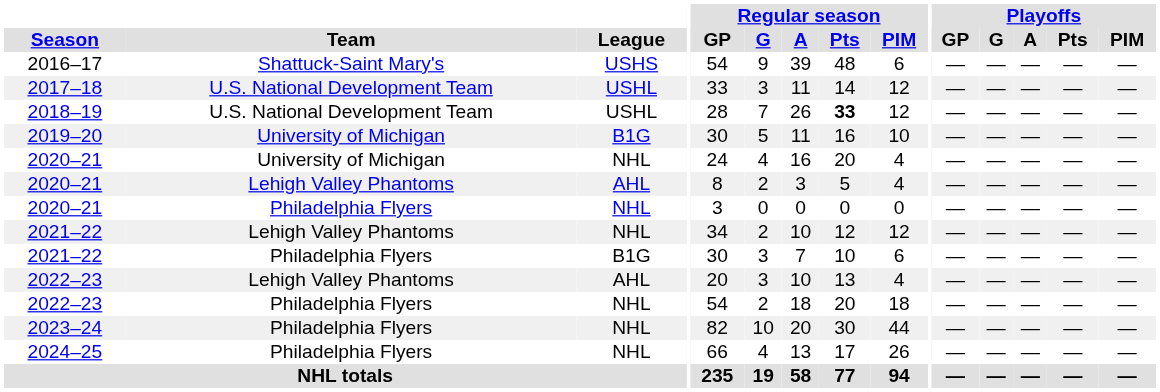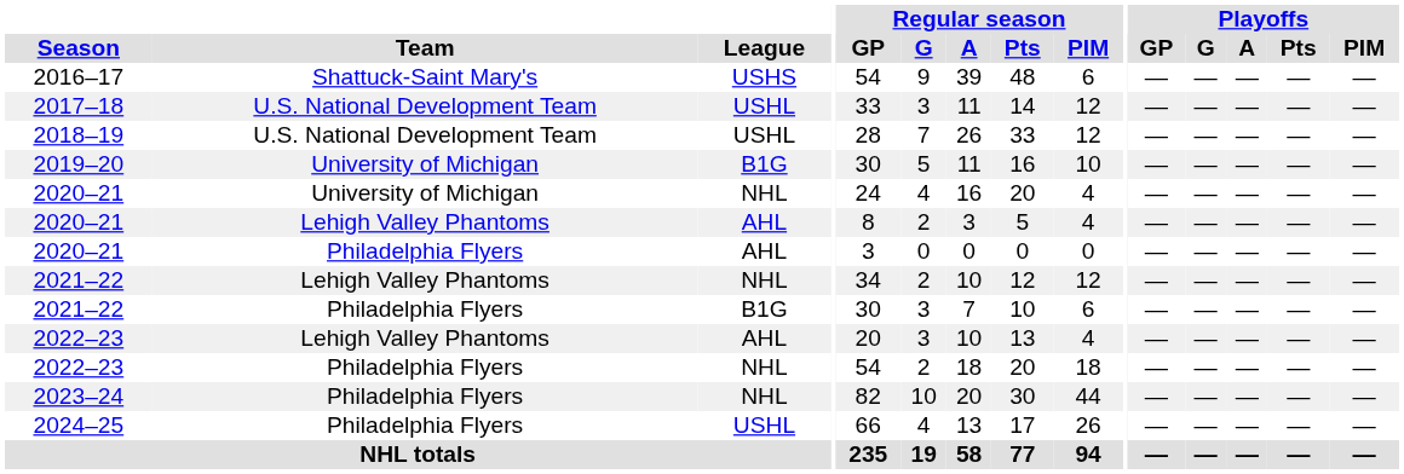 <table border="0" cellpadding="1" cellspacing="0" style="text-align:center; width:60em;">
 <tr bgcolor="#e0e0e0">
 <th colspan="3" bgcolor="#ffffff"></th>
 <th rowspan="99" bgcolor="#ffffff"></th>
 <th colspan="5"><a href='#'>Regular season</a></th>
 <th rowspan="99" bgcolor="#ffffff"></th>
 <th colspan="5"><a href='#'>Playoffs</a></th>
 </tr>
 <tr bgcolor="#e0e0e0">
 <th><a href='#'>Season</a></th>
 <th>Team</th>
 <th>League</th>
 <th>GP</th>
 <th><a href='#'>G</a></th>
 <th><a href='#'>A</a></th>
 <th><a href='#'>Pts</a></th>
 <th><a href='#'>PIM</a></th>
 <th>GP</th>
 <th>G</th>
 <th>A</th>
 <th>Pts</th>
 <th>PIM</th>
 </tr>
 <tr>
 <td>2016–17</td>
 <td><a href='#'>Shattuck-Saint Mary's</a></td>
 <td><a href='#'>USHS</a></td>
 <td>54</td>
 <td>9</td>
 <td>39</td>
 <td>48</td>
 <td>6</td>
 <td>—</td>
 <td>—</td>
 <td>—</td>
 <td>—</td>
 <td>—</td>
 </tr>
 <tr bgcolor="#f0f0f0">
 <td><a href='#'>2017–18</a></td>
 <td><a href='#'>U.S. National Development Team</a></td>
 <td><a href='#'>USHL</a></td>
 <td>33</td>
 <td>3</td>
 <td>11</td>
 <td>14</td>
 <td>12</td>
 <td>—</td>
 <td>—</td>
 <td>—</td>
 <td>—</td>
 <td>—</td>
 </tr>
 <tr>
 <td><a href='#'>2018–19</a></td>
 <td>U.S. National Development Team</td>
 <td>USHL</td>
 <td>28</td>
 <td>7</td>
 <td>26</td>
-<td><strong>33</strong></td>
+<td>33</td>
 <td>12</td>
 <td>—</td>
 <td>—</td>
 <td>—</td>
 <td>—</td>
 <td>—</td>
 </tr>
 <tr bgcolor="#f0f0f0">
 <td><a href='#'>2019–20</a></td>
 <td><a href='#'>University of Michigan</a></td>
 <td><a href='#'>B1G</a></td>
 <td>30</td>
 <td>5</td>
 <td>11</td>
 <td>16</td>
 <td>10</td>
 <td>—</td>
 <td>—</td>
 <td>—</td>
 <td>—</td>
 <td>—</td>
 </tr>
 <tr>
 <td><a href='#'>2020–21</a></td>
 <td>University of Michigan</td>
 <td>NHL</td>
 <td>24</td>
 <td>4</td>
 <td>16</td>
 <td>20</td>
 <td>4</td>
 <td>—</td>
 <td>—</td>
 <td>—</td>
 <td>—</td>
 <td>—</td>
 </tr>
 <tr bgcolor="#f0f0f0">
 <td><a href='#'>2020–21</a></td>
 <td><a href='#'>Lehigh Valley Phantoms</a></td>
 <td><a href='#'>AHL</a></td>
 <td>8</td>
 <td>2</td>
 <td>3</td>
 <td>5</td>
 <td>4</td>
 <td>—</td>
 <td>—</td>
 <td>—</td>
 <td>—</td>
 <td>—</td>
 </tr>
 <tr>
 <td><a href='#'>2020–21</a></td>
 <td><a href='#'>Philadelphia Flyers</a></td>
-<td><a href='#'>NHL</a></td>
+<td>AHL</td>
 <td>3</td>
 <td>0</td>
 <td>0</td>
 <td>0</td>
 <td>0</td>
 <td>—</td>
 <td>—</td>
 <td>—</td>
 <td>—</td>
 <td>—</td>
 </tr>
 <tr bgcolor="#f0f0f0">
 <td><a href='#'>2021–22</a></td>
 <td>Lehigh Valley Phantoms</td>
 <td>NHL</td>
 <td>34</td>
 <td>2</td>
 <td>10</td>
 <td>12</td>
 <td>12</td>
 <td>—</td>
 <td>—</td>
 <td>—</td>
 <td>—</td>
 <td>—</td>
 </tr>
 <tr>
 <td><a href='#'>2021–22</a></td>
 <td>Philadelphia Flyers</td>
 <td>B1G</td>
 <td>30</td>
 <td>3</td>
 <td>7</td>
 <td>10</td>
 <td>6</td>
 <td>—</td>
 <td>—</td>
 <td>—</td>
 <td>—</td>
 <td>—</td>
 </tr>
 <tr bgcolor="#f0f0f0">
 <td><a href='#'>2022–23</a></td>
 <td>Lehigh Valley Phantoms</td>
 <td>AHL</td>
 <td>20</td>
 <td>3</td>
 <td>10</td>
 <td>13</td>
 <td>4</td>
 <td>—</td>
 <td>—</td>
 <td>—</td>
 <td>—</td>
 <td>—</td>
 </tr>
 <tr>
 <td><a href='#'>2022–23</a></td>
 <td>Philadelphia Flyers</td>
 <td>NHL</td>
 <td>54</td>
 <td>2</td>
 <td>18</td>
 <td>20</td>
 <td>18</td>
 <td>—</td>
 <td>—</td>
 <td>—</td>
 <td>—</td>
 <td>—</td>
 </tr>
 <tr bgcolor="#f0f0f0">
 <td><a href='#'>2023–24</a></td>
 <td>Philadelphia Flyers</td>
 <td>NHL</td>
 <td>82</td>
 <td>10</td>
 <td>20</td>
 <td>30</td>
 <td>44</td>
 <td>—</td>
 <td>—</td>
 <td>—</td>
 <td>—</td>
 <td>—</td>
 </tr>
 <tr>
 <td><a href='#'>2024–25</a></td>
 <td>Philadelphia Flyers</td>
-<td>NHL</td>
+<td><a href='#'>USHL</a></td>
 <td>66</td>
 <td>4</td>
 <td>13</td>
 <td>17</td>
 <td>26</td>
 <td>—</td>
 <td>—</td>
 <td>—</td>
 <td>—</td>
 <td>—</td>
 </tr>
 <tr bgcolor="#e0e0e0">
 <th colspan="3">NHL totals</th>
 <th>235</th>
 <th>19</th>
 <th>58</th>
 <th>77</th>
 <th>94</th>
 <th>—</th>
 <th>—</th>
 <th>—</th>
 <th>—</th>
 <th>—</th>
 </tr>
 </table>
